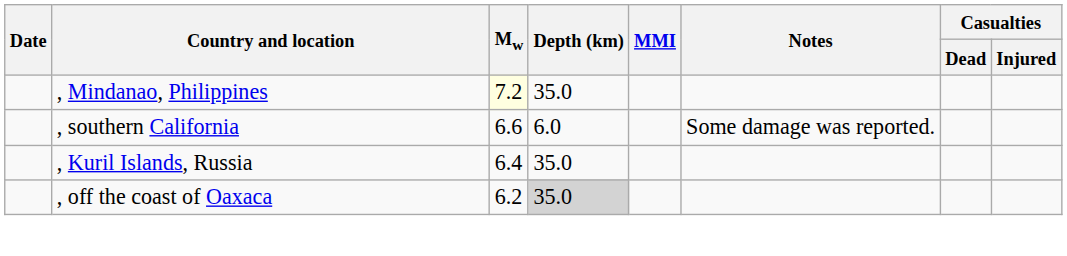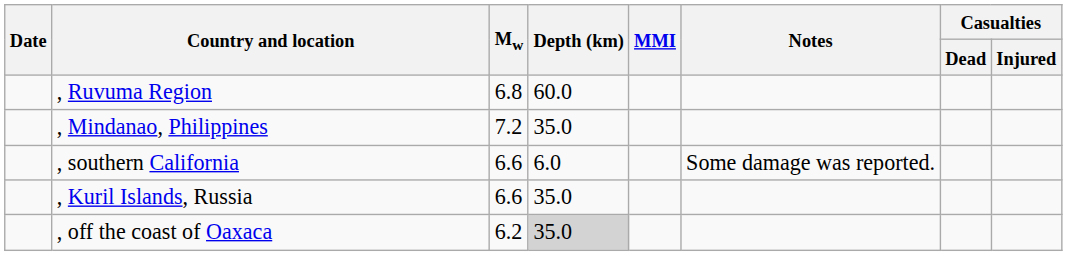 <table class="wikitable sortable sort-under" style="border:1px black; margin-left:1em;">
 <tr>
 <th rowspan="2"><small>Date</small></th>
 <th rowspan="2" style="width: 310px"><small>Country and location</small></th>
 <th rowspan="2"><small>M<sub>w</sub></small></th>
 <th rowspan="2"><small>Depth (km)</small></th>
 <th rowspan="2"><small><a href='#'>MMI</a></small></th>
 <th rowspan="2" class="unsortable"><small>Notes</small></th>
 <th colspan="2"><small>Casualties</small></th>
 </tr>
 <tr>
 <th><small>Dead</small></th>
 <th><small>Injured</small></th>
 </tr>
 <tr>
 <td></td>
+<td>, <a href='#'>Ruvuma Region</a></td>
+<td>6.8</td>
+<td>60.0</td>
+<td></td>
+<td></td>
+<td></td>
+<td></td>
+</tr>
+<tr>
+<td></td>
 <td>, <a href='#'>Mindanao</a>, <a href='#'>Philippines</a></td>
-<td style="background: lightyellow;">7.2</td>
+<td>7.2</td>
 <td>35.0</td>
 <td></td>
 <td></td>
 <td></td>
 <td></td>
 </tr>
 <tr>
 <td></td>
 <td>, southern <a href='#'>California</a></td>
 <td>6.6</td>
 <td>6.0</td>
 <td></td>
 <td>Some damage was reported.</td>
 <td></td>
 <td></td>
 </tr>
 <tr>
 <td></td>
 <td>, <a href='#'>Kuril Islands</a>, Russia</td>
-<td>6.4</td>
+<td>6.6</td>
 <td>35.0</td>
 <td></td>
 <td></td>
 <td></td>
 <td></td>
 </tr>
 <tr>
 <td></td>
 <td>, off the coast of <a href='#'>Oaxaca</a></td>
 <td>6.2</td>
 <td style="background: lightgrey;">35.0</td>
 <td></td>
 <td></td>
 <td></td>
 <td></td>
 </tr>
 </table>
